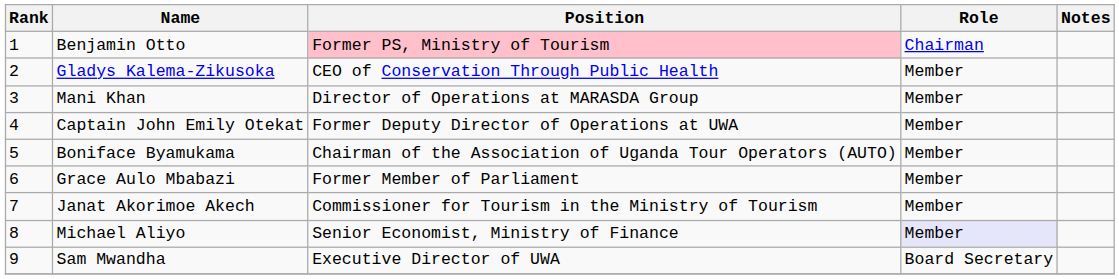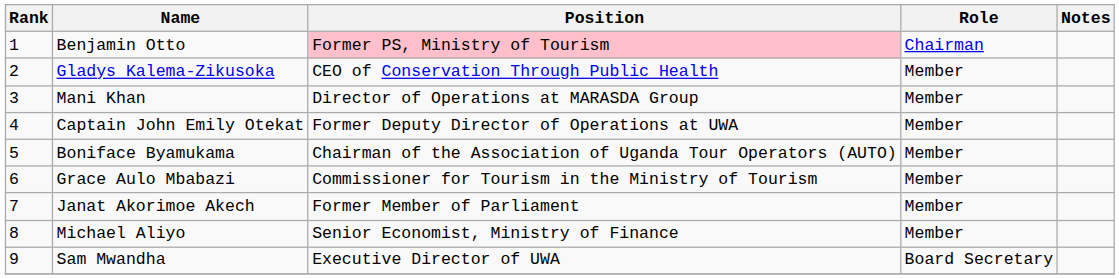 <table class="wikitable sortable" style="margin: 0.5em auto">
 <tr>
 <th>Rank</th>
 <th>Name</th>
 <th>Position</th>
 <th>Role</th>
 <th>Notes</th>
 </tr>
 <tr>
 <td>1</td>
 <td>Benjamin Otto</td>
 <td style="background: pink;">Former PS, Ministry of Tourism  </td>
 <td><a href='#'>Chairman</a></td>
 <td></td>
 </tr>
 <tr>
 <td>2</td>
 <td><a href='#'>Gladys Kalema-Zikusoka</a></td>
 <td>CEO of <a href='#'>Conservation Through Public Health</a></td>
 <td>Member</td>
 <td></td>
 </tr>
 <tr>
 <td>3</td>
 <td>Mani Khan</td>
 <td>Director of Operations at MARASDA Group</td>
 <td>Member</td>
 <td></td>
 </tr>
 <tr>
 <td>4</td>
 <td>Captain John Emily Otekat</td>
 <td>Former Deputy Director of Operations at UWA</td>
 <td>Member</td>
 <td></td>
 </tr>
 <tr>
 <td>5</td>
 <td>Boniface Byamukama</td>
 <td>Chairman of the Association of Uganda Tour Operators (AUTO)</td>
 <td>Member</td>
 <td></td>
 </tr>
 <tr>
 <td>6</td>
 <td>Grace Aulo Mbabazi</td>
-<td>Former Member of Parliament</td>
+<td>Commissioner for Tourism in the Ministry of Tourism</td>
 <td>Member</td>
 <td></td>
 </tr>
 <tr>
 <td>7</td>
 <td>Janat Akorimoe Akech</td>
-<td>Commissioner for Tourism in the Ministry of Tourism</td>
+<td>Former Member of Parliament</td>
 <td>Member</td>
 <td></td>
 </tr>
 <tr>
 <td>8</td>
 <td>Michael Aliyo</td>
 <td>Senior Economist, Ministry of Finance</td>
-<td style="background: lavender;">Member</td>
+<td>Member</td>
 <td></td>
 </tr>
 <tr>
 <td>9</td>
 <td>Sam Mwandha</td>
 <td>Executive Director of UWA</td>
 <td>Board Secretary</td>
 <td></td>
 </tr>
 <tr>
 </tr>
 </table>
